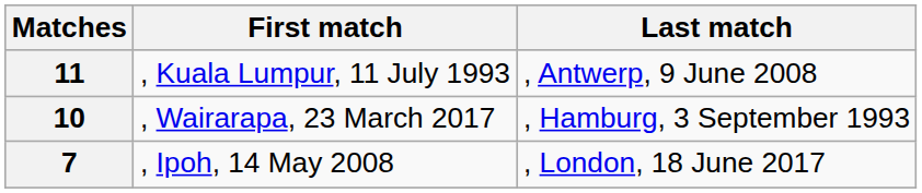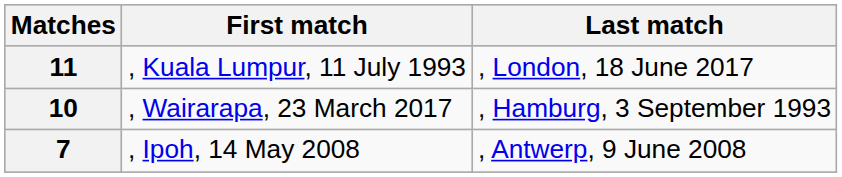 <table class="wikitable">
 <tr>
 <th>Matches</th>
 <th>First match</th>
 <th>Last match</th>
 </tr>
 <tr>
 <th>11</th>
 <td> , <a href='#'>Kuala Lumpur</a>, 11 July 1993</td>
-<td> , <a href='#'>Antwerp</a>, 9 June 2008</td>
+<td> , <a href='#'>London</a>, 18 June 2017</td>
 </tr>
 <tr>
 <th>10</th>
 <td> , <a href='#'>Wairarapa</a>, 23 March 2017</td>
 <td> , <a href='#'>Hamburg</a>, 3 September 1993</td>
 </tr>
 <tr>
 <th>7</th>
 <td> , <a href='#'>Ipoh</a>, 14 May 2008</td>
-<td> , <a href='#'>London</a>, 18 June 2017</td>
+<td> , <a href='#'>Antwerp</a>, 9 June 2008</td>
 </tr>
 </table>
